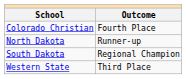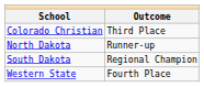 <table class="wikitable" style="float:left; margin-right:1em;">
 <tr>
 <th colspan="3" style="background:#ffdead;"></th>
 </tr>
 <tr>
 <th>School</th>
 <th>Outcome</th>
 </tr>
 <tr>
 <td><a href='#'>Colorado Christian</a></td>
-<td>Fourth Place</td>
+<td>Third Place</td>
 </tr>
 <tr>
 <td><a href='#'>North Dakota</a></td>
 <td>Runner-up</td>
 </tr>
 <tr>
 <td><a href='#'>South Dakota</a></td>
 <td>Regional Champion</td>
 </tr>
 <tr>
 <td><a href='#'>Western State</a></td>
-<td>Third Place</td>
+<td>Fourth Place</td>
 </tr>
 </table>
